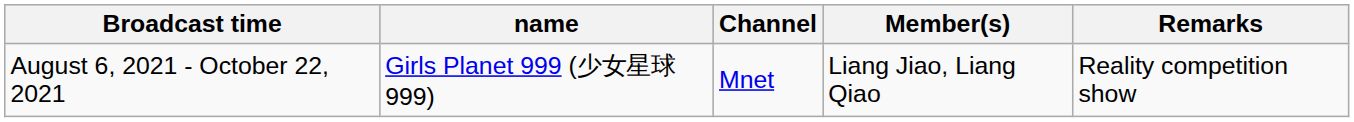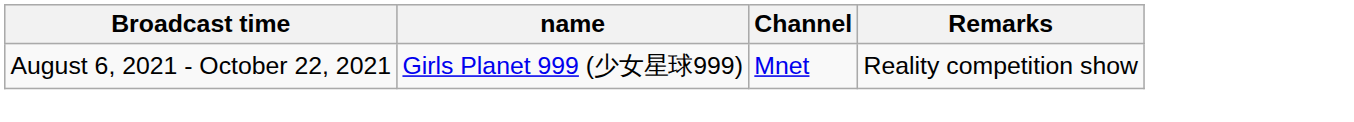 <table class="wikitable sortable">
 <tr>
 <th>Broadcast time</th>
 <th>name</th>
 <th>Channel</th>
-<th>Member(s)</th>
 <th>Remarks</th>
 </tr>
 <tr>
 <td>August 6, 2021 - October 22, 2021</td>
 <td><a href='#'>Girls Planet 999</a> (少女星球999)</td>
 <td><a href='#'>Mnet</a></td>
-<td>Liang Jiao, Liang Qiao</td>
 <td>Reality competition show</td>
 </tr>
 </table>
